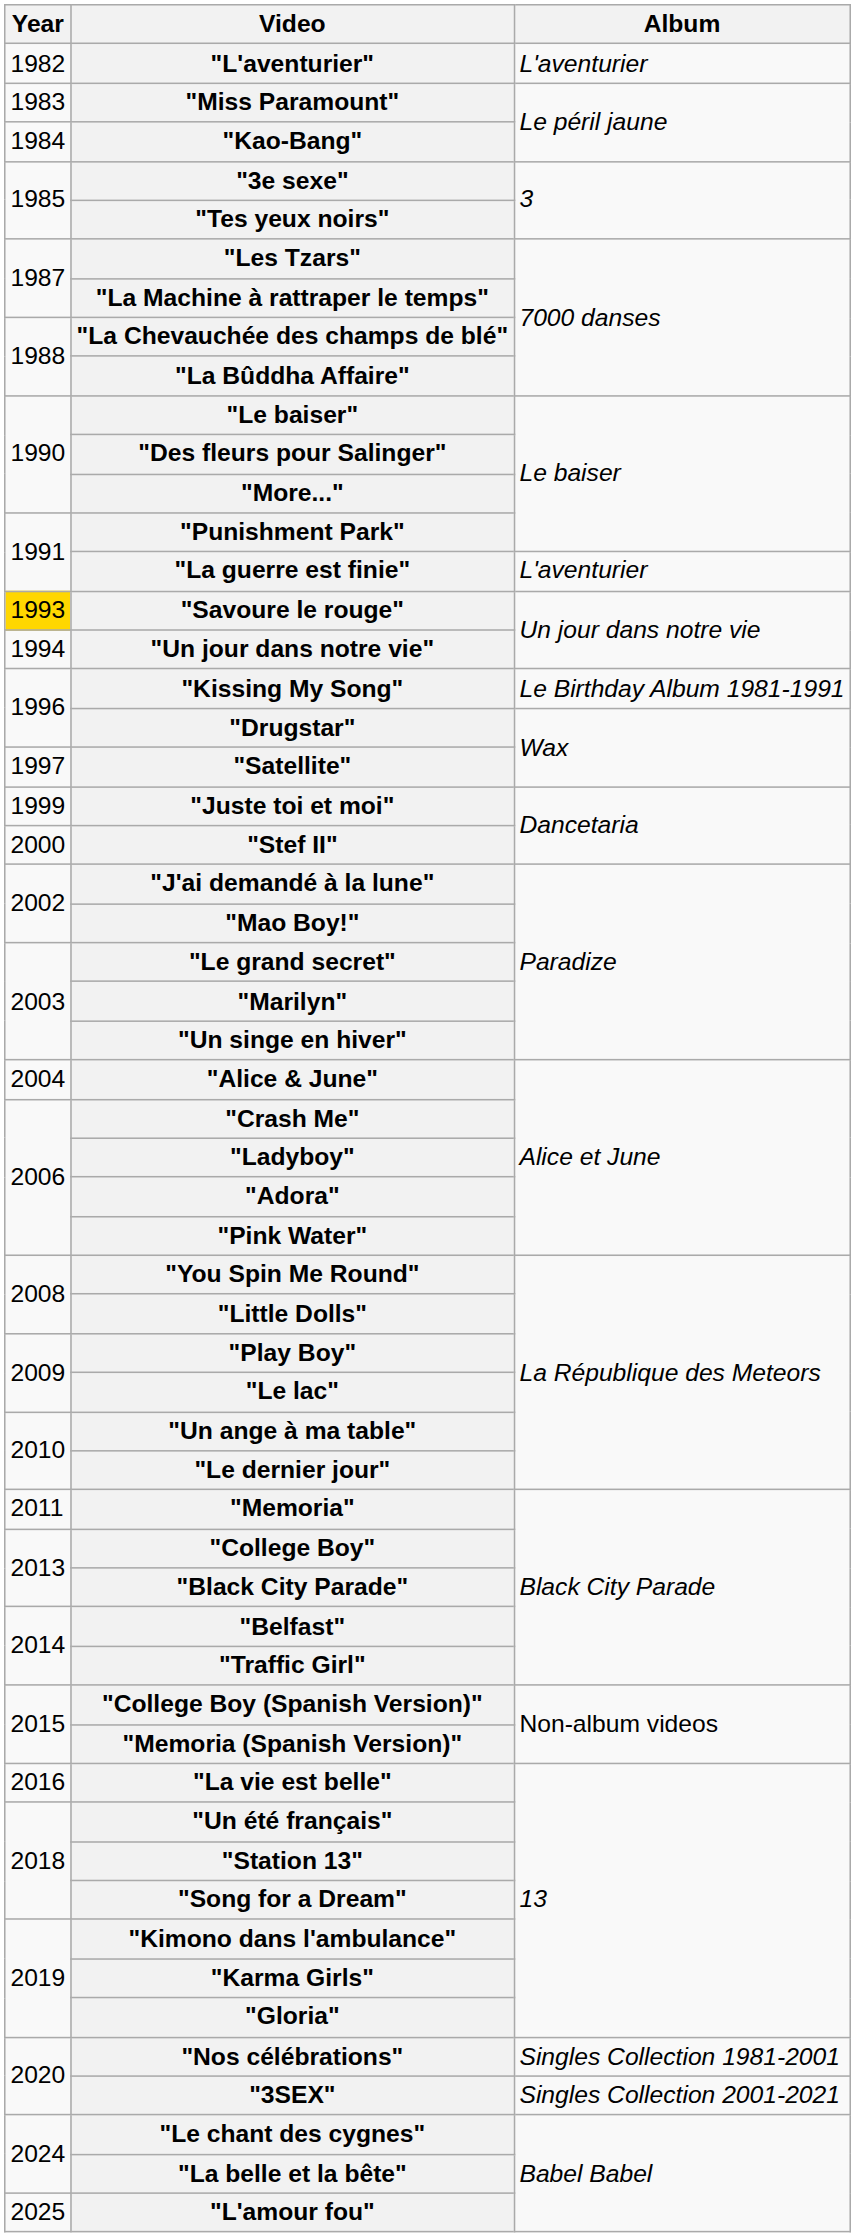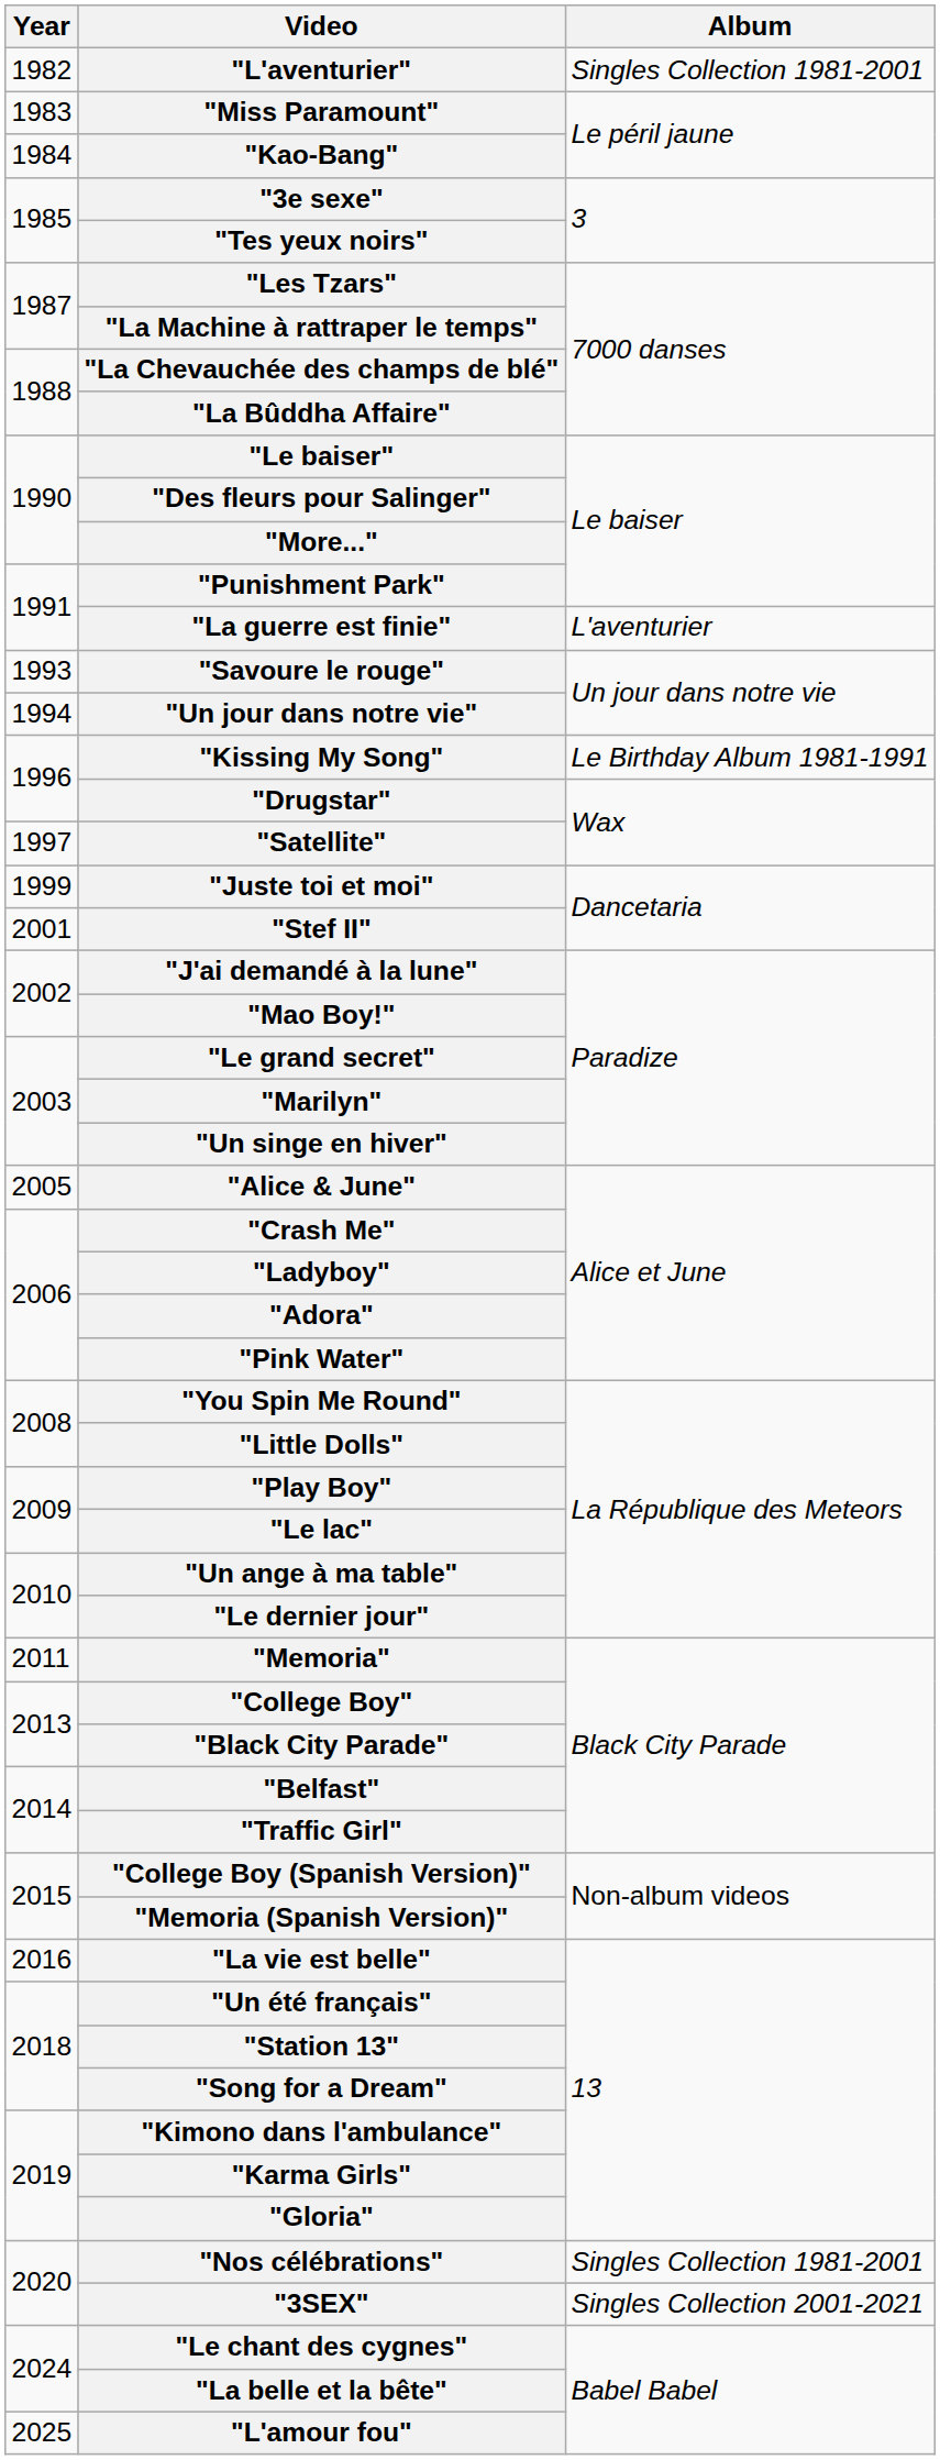 <table class="wikitable plainrowheaders">
 <tr>
 <th>Year</th>
 <th>Video</th>
 <th>Album</th>
 </tr>
 <tr>
 <td>1982</td>
 <th scope="row">"L'aventurier"</th>
-<td><em>L'aventurier</em></td>
+<td><em>Singles Collection 1981-2001</em></td>
 </tr>
 <tr>
 <td>1983</td>
 <th scope="row">"Miss Paramount"</th>
 <td rowspan="2"><em>Le péril jaune</em></td>
 </tr>
 <tr>
 <td>1984</td>
 <th scope="row">"Kao-Bang"</th>
 </tr>
 <tr>
 <td rowspan="2">1985</td>
 <th scope="row">"3e sexe"</th>
 <td rowspan="2"><em>3</em></td>
 </tr>
 <tr>
 <th scope="row">"Tes yeux noirs"</th>
 </tr>
 <tr>
 <td rowspan="2">1987</td>
 <th scope="row">"Les Tzars"</th>
 <td rowspan="4"><em>7000 danses</em></td>
 </tr>
 <tr>
 <th scope="row">"La Machine à rattraper le temps"</th>
 </tr>
 <tr>
 <td rowspan="2">1988</td>
 <th scope="row">"La Chevauchée des champs de blé"</th>
 </tr>
 <tr>
 <th scope="row">"La Bûddha Affaire"</th>
 </tr>
 <tr>
 <td rowspan="3">1990</td>
 <th scope="row">"Le baiser"</th>
 <td rowspan="4"><em>Le baiser</em></td>
 </tr>
 <tr>
 <th scope="row">"Des fleurs pour Salinger"</th>
 </tr>
 <tr>
 <th scope="row">"More..."</th>
 </tr>
 <tr>
 <td rowspan="2">1991</td>
 <th scope="row">"Punishment Park"</th>
 </tr>
 <tr>
 <th scope="row">"La guerre est finie"</th>
 <td><em>L'aventurier</em></td>
 </tr>
 <tr>
-<td style="background: gold;">1993</td>
+<td>1993</td>
 <th scope="row">"Savoure le rouge"</th>
 <td rowspan="2"><em>Un jour dans notre vie</em></td>
 </tr>
 <tr>
 <td>1994</td>
 <th scope="row">"Un jour dans notre vie"</th>
 </tr>
 <tr>
 <td rowspan="2">1996</td>
 <th scope="row">"Kissing My Song"</th>
 <td><em>Le Birthday Album 1981-1991</em></td>
 </tr>
 <tr>
 <th scope="row">"Drugstar"</th>
 <td rowspan="2"><em>Wax</em></td>
 </tr>
 <tr>
 <td>1997</td>
 <th scope="row">"Satellite"</th>
 </tr>
 <tr>
 <td>1999</td>
 <th scope="row">"Juste toi et moi"</th>
 <td rowspan="2"><em>Dancetaria</em></td>
 </tr>
 <tr>
-<td>2000</td>
+<td>2001</td>
 <th scope="row">"Stef II"</th>
 </tr>
 <tr>
 <td rowspan="2">2002</td>
 <th scope="row">"J'ai demandé à la lune"</th>
 <td rowspan="5"><em>Paradize</em></td>
 </tr>
 <tr>
 <th scope="row">"Mao Boy!"</th>
 </tr>
 <tr>
 <td rowspan="3">2003</td>
 <th scope="row">"Le grand secret"</th>
 </tr>
 <tr>
 <th scope="row">"Marilyn"</th>
 </tr>
 <tr>
 <th scope="row">"Un singe en hiver"</th>
 </tr>
 <tr>
-<td>2004</td>
+<td>2005</td>
 <th scope="row">"Alice & June"</th>
 <td rowspan="5"><em>Alice et June</em></td>
 </tr>
 <tr>
 <td rowspan="4">2006</td>
 <th scope="row">"Crash Me"</th>
 </tr>
 <tr>
 <th scope="row">"Ladyboy"</th>
 </tr>
 <tr>
 <th scope="row">"Adora"</th>
 </tr>
 <tr>
 <th scope="row">"Pink Water"</th>
 </tr>
 <tr>
 <td rowspan="2">2008</td>
 <th scope="row">"You Spin Me Round"</th>
 <td rowspan="6"><em>La République des Meteors</em></td>
 </tr>
 <tr>
 <th scope="row">"Little Dolls"</th>
 </tr>
 <tr>
 <td rowspan="2">2009</td>
 <th scope="row">"Play Boy"</th>
 </tr>
 <tr>
 <th scope="row">"Le lac"</th>
 </tr>
 <tr>
 <td rowspan="2">2010</td>
 <th scope="row">"Un ange à ma table"</th>
 </tr>
 <tr>
 <th scope="row">"Le dernier jour"</th>
 </tr>
 <tr>
 <td>2011</td>
 <th scope="row">"Memoria"</th>
 <td rowspan="5"><em>Black City Parade</em></td>
 </tr>
 <tr>
 <td rowspan="2">2013</td>
 <th scope="row">"College Boy"</th>
 </tr>
 <tr>
 <th scope="row">"Black City Parade"</th>
 </tr>
 <tr>
 <td rowspan="2">2014</td>
 <th scope="row">"Belfast"</th>
 </tr>
 <tr>
 <th scope="row">"Traffic Girl"</th>
 </tr>
 <tr>
 <td rowspan="2">2015</td>
 <th scope="row">"College Boy (Spanish Version)"</th>
 <td rowspan="2">Non-album videos</td>
 </tr>
 <tr>
 <th scope="row">"Memoria (Spanish Version)"</th>
 </tr>
 <tr>
 <td>2016</td>
 <th scope="row">"La vie est belle"</th>
 <td rowspan="7"><em>13</em></td>
 </tr>
 <tr>
 <td rowspan="3">2018</td>
 <th scope="row">"Un été français"</th>
 </tr>
 <tr>
 <th scope="row">"Station 13"</th>
 </tr>
 <tr>
 <th scope="row">"Song for a Dream"</th>
 </tr>
 <tr>
 <td rowspan="3">2019</td>
 <th scope="row">"Kimono dans l'ambulance"</th>
 </tr>
 <tr>
 <th scope="row">"Karma Girls"</th>
 </tr>
 <tr>
 <th scope="row">"Gloria"</th>
 </tr>
 <tr>
 <td rowspan="2">2020</td>
 <th scope="row">"Nos célébrations"</th>
 <td><em>Singles Collection 1981-2001</em></td>
 </tr>
 <tr>
 <th scope="row">"3SEX"</th>
 <td><em>Singles Collection 2001-2021</em></td>
 </tr>
 <tr>
 <td rowspan="2">2024</td>
 <th scope="row">"Le chant des cygnes"</th>
 <td rowspan="3"><em>Babel Babel</em></td>
 </tr>
 <tr>
 <th scope="row">"La belle et la bête"</th>
 </tr>
 <tr>
 <td>2025</td>
 <th scope="row">"L'amour fou"</th>
 </tr>
 </table>
